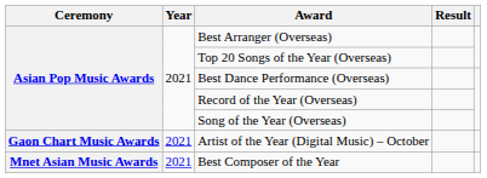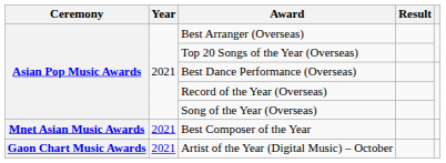 <table class="wikitable sortable plainrowheaders">
 <tr>
 <th scope="col">Ceremony</th>
 <th scope="col">Year</th>
 <th scope="col">Award</th>
 <th scope="col">Result</th>
 <th scope="col" class="unsortable"></th>
 </tr>
 <tr>
 <th scope="row" rowspan="5"><a href='#'>Asian Pop Music Awards</a></th>
 <td style="text-align:center" rowspan="5">2021</td>
 <td>Best Arranger (Overseas)</td>
 <td></td>
 <td rowspan="2" style="text-align:center"></td>
 </tr>
 <tr>
 <td>Top 20 Songs of the Year (Overseas)</td>
 <td></td>
 </tr>
 <tr>
 <td>Best Dance Performance (Overseas)</td>
 <td></td>
 <td style="text-align:center" rowspan="3"></td>
 </tr>
 <tr>
 <td>Record of the Year (Overseas)</td>
 <td></td>
 </tr>
 <tr>
 <td>Song of the Year (Overseas)</td>
 <td></td>
 </tr>
 <tr>
+<th scope="row"><a href='#'>Mnet Asian Music Awards</a></th>
+<td style="text-align:center"><a href='#'>2021</a></td>
+<td>Best Composer of the Year</td>
+<td></td>
+<td style="text-align:center"></td>
+</tr>
+<tr>
 <th scope="row"><a href='#'>Gaon Chart Music Awards</a></th>
 <td style="text-align:center"><a href='#'>2021</a></td>
 <td>Artist of the Year (Digital Music) – October</td>
 <td></td>
 <td style="text-align:center"></td>
 </tr>
-<tr>
-<th scope="row"><a href='#'>Mnet Asian Music Awards</a></th>
-<td style="text-align:center"><a href='#'>2021</a></td>
-<td>Best Composer of the Year</td>
-<td></td>
-<td style="text-align:center"></td>
-</tr>
 </table>
